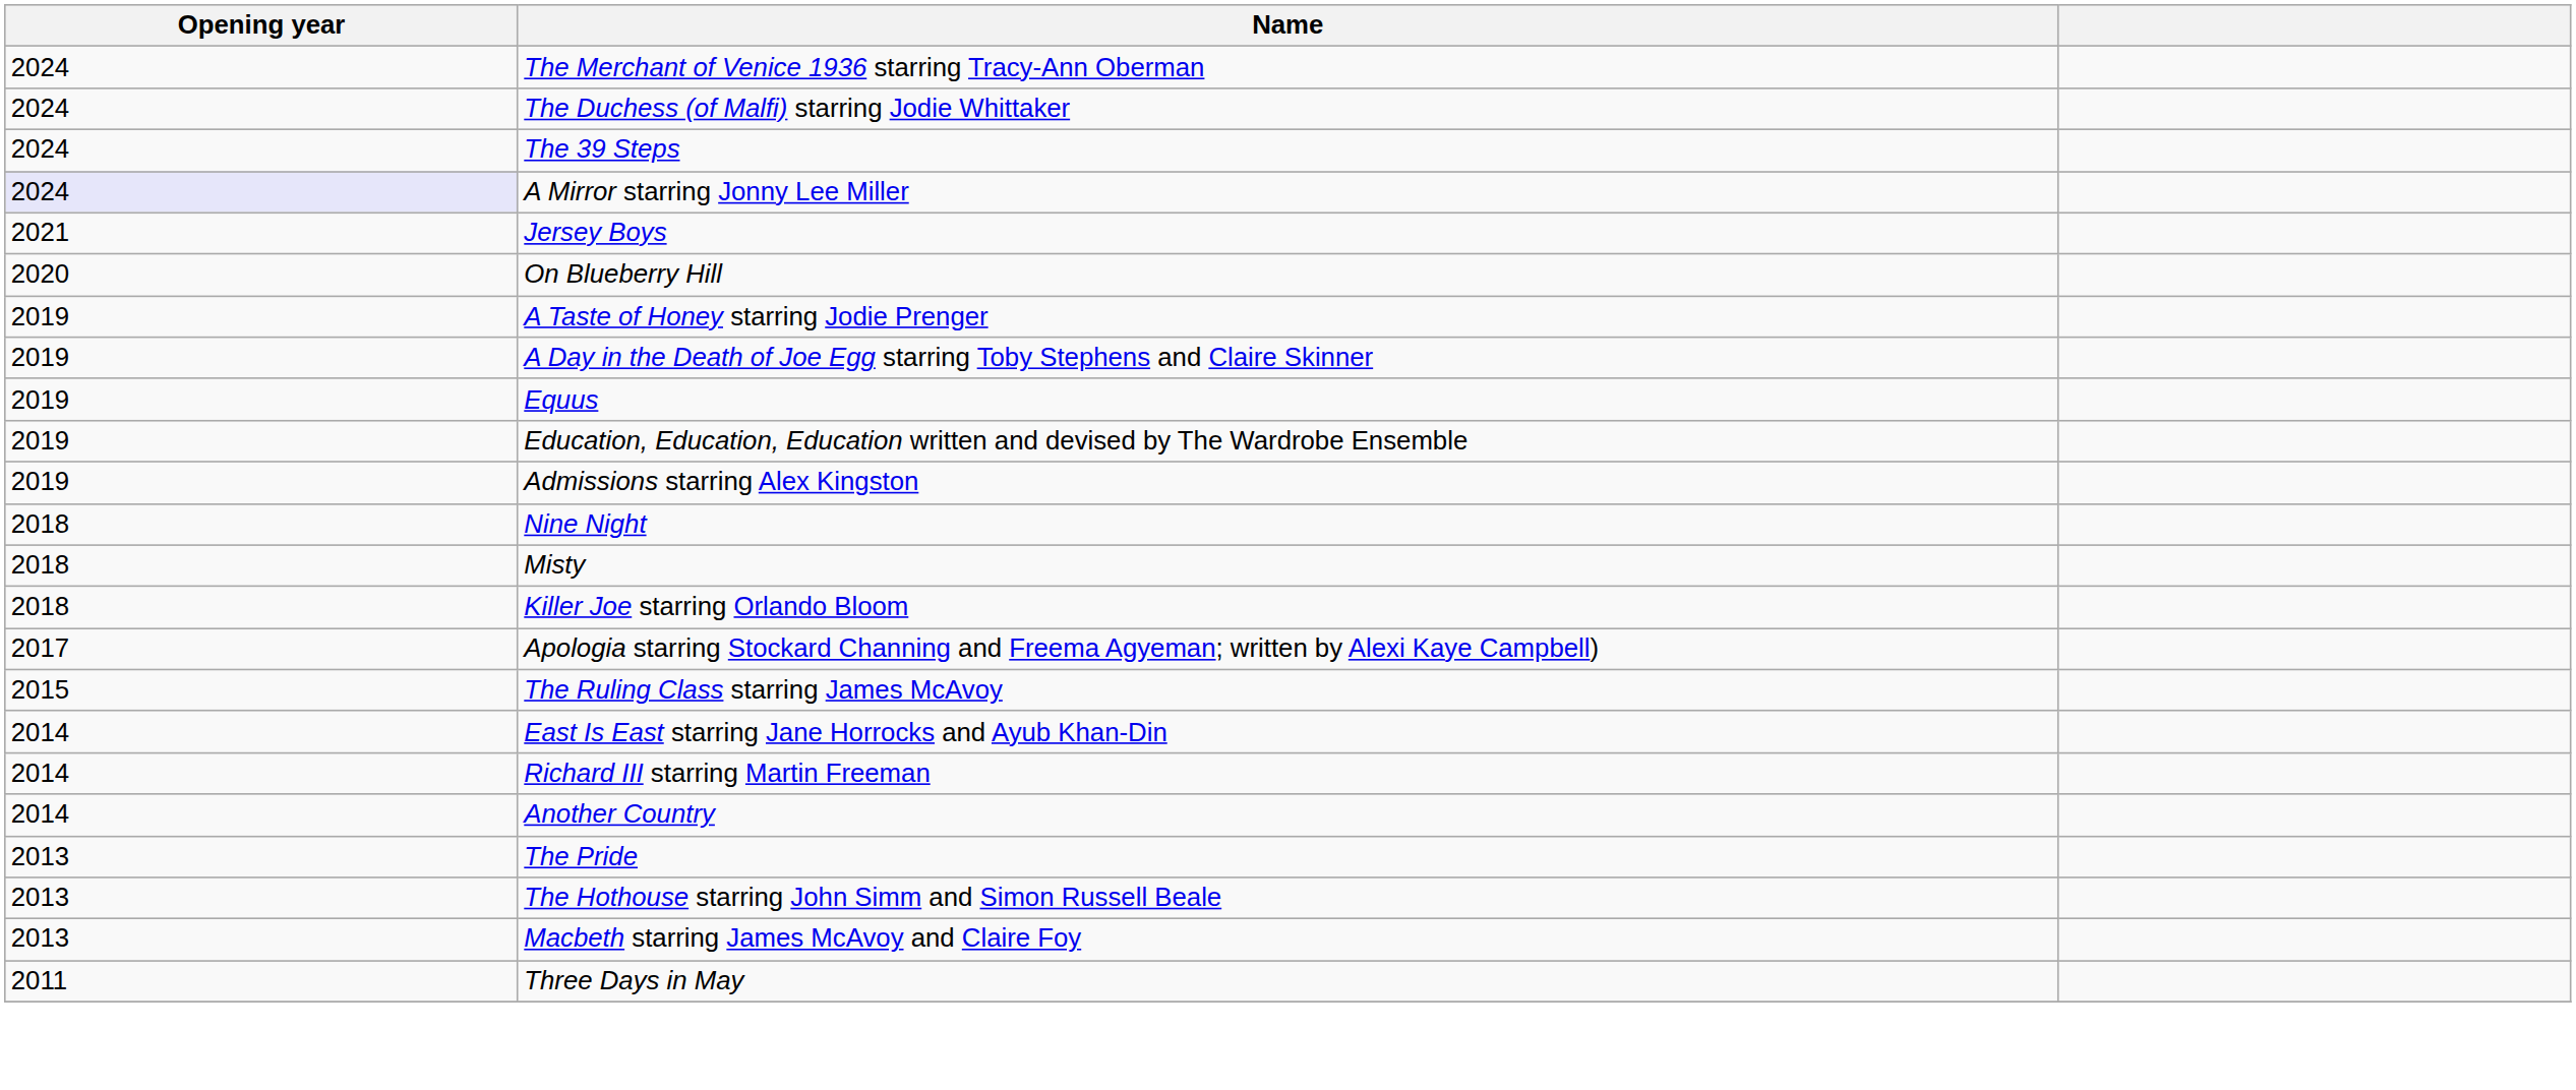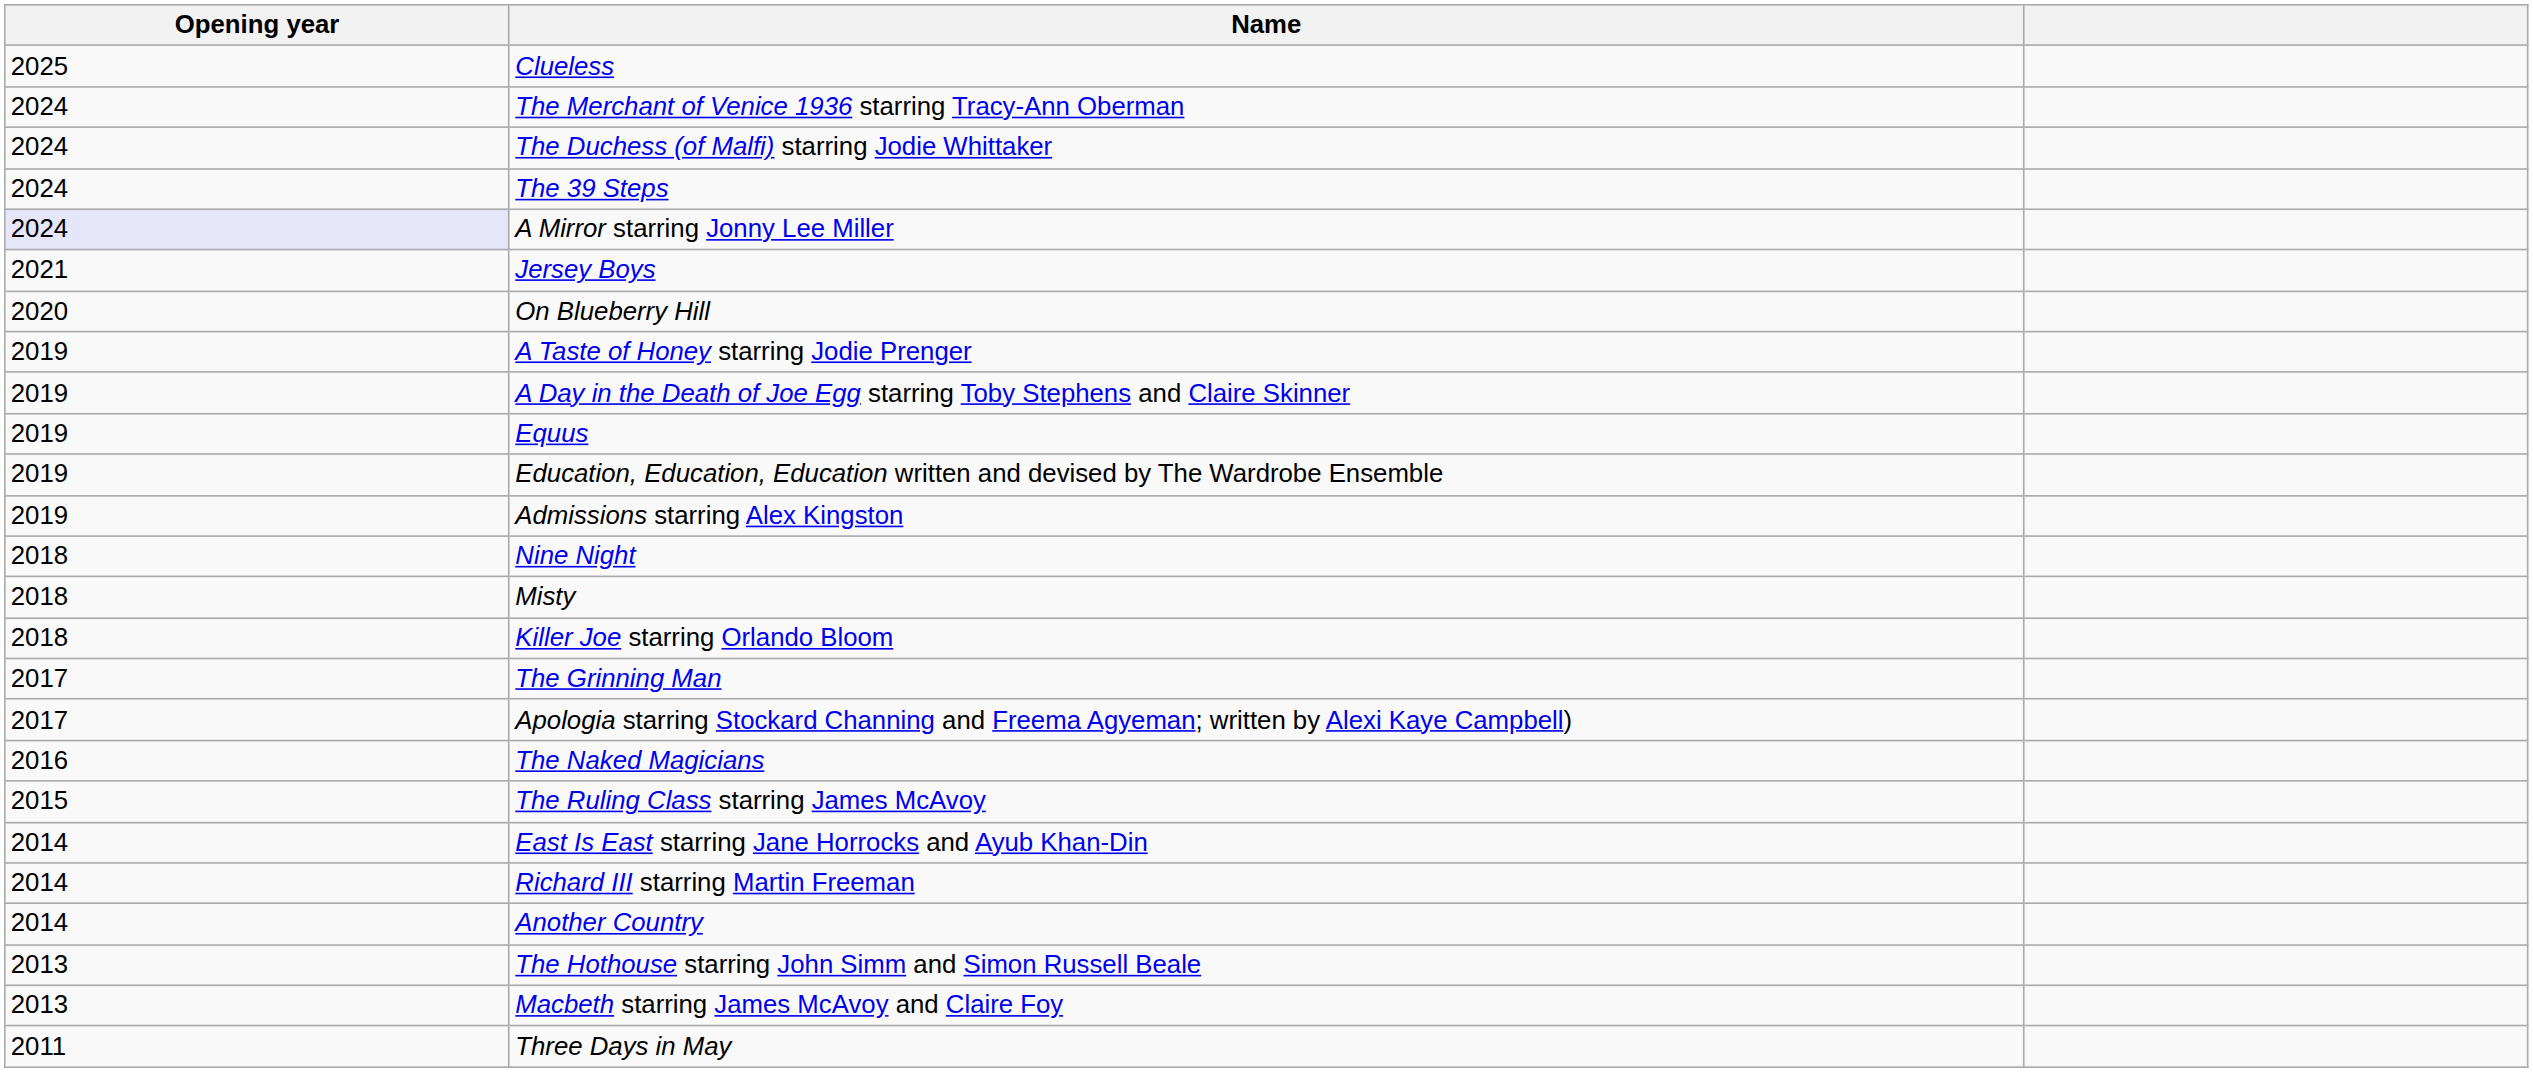 <table class="wikitable sortable collapsible">
 <tr>
 <th width=10% scope="col">Opening year</th>
 <th width=30% scope="col">Name</th>
 <th width=10% scope="col"></th>
+</tr>
+<tr>
+<td>2025</td>
+<td><em><a href='#'>Clueless</a></em></td>
+<td></td>
 </tr>
 <tr>
 <td>2024</td>
 <td><em><a href='#'>The Merchant of Venice 1936</a></em> starring <a href='#'>Tracy-Ann Oberman</a></td>
 <td></td>
 </tr>
 <tr>
 <td>2024</td>
 <td><em><a href='#'>The Duchess (of Malfi)</a></em> starring <a href='#'>Jodie Whittaker</a></td>
 <td></td>
 </tr>
 <tr>
 <td>2024</td>
 <td><em><a href='#'>The 39 Steps</a></em></td>
 <td></td>
 </tr>
 <tr>
 <td style="background: lavender;">2024</td>
 <td><em>A Mirror</em> starring <a href='#'>Jonny Lee Miller</a></td>
 <td></td>
 </tr>
 <tr>
 <td>2021</td>
 <td><em><a href='#'>Jersey Boys</a></em></td>
 <td></td>
 </tr>
 <tr>
 <td>2020</td>
 <td><em>On Blueberry Hill</em></td>
 <td></td>
 </tr>
 <tr>
 <td>2019</td>
 <td><em><a href='#'>A Taste of Honey</a></em> starring <a href='#'>Jodie Prenger</a></td>
 <td></td>
 </tr>
 <tr>
 <td>2019</td>
 <td><em><a href='#'>A Day in the Death of Joe Egg</a></em> starring <a href='#'>Toby Stephens</a> and <a href='#'>Claire Skinner</a></td>
 <td></td>
 </tr>
 <tr>
 <td>2019</td>
 <td><em><a href='#'>Equus</a></em></td>
 <td></td>
 </tr>
 <tr>
 <td>2019</td>
 <td><em>Education, Education, Education</em> written and devised by The Wardrobe Ensemble</td>
 <td></td>
 </tr>
 <tr>
 <td>2019</td>
 <td><em>Admissions</em> starring <a href='#'>Alex Kingston</a></td>
 <td></td>
 </tr>
 <tr>
 <td>2018</td>
 <td><em><a href='#'>Nine Night</a></em></td>
 <td></td>
 </tr>
 <tr>
 <td>2018</td>
 <td><em>Misty</em></td>
 <td></td>
 </tr>
 <tr>
 <td>2018</td>
 <td><em><a href='#'>Killer Joe</a></em> starring <a href='#'>Orlando Bloom</a></td>
 <td></td>
 </tr>
 <tr>
 <td>2017</td>
+<td><em><a href='#'>The Grinning Man</a></em></td>
+<td></td>
+</tr>
+<tr>
+<td>2017</td>
 <td><em>Apologia</em> starring <a href='#'>Stockard Channing</a> and <a href='#'>Freema Agyeman</a>; written by <a href='#'>Alexi Kaye Campbell</a>)</td>
+<td></td>
+</tr>
+<tr>
+<td>2016</td>
+<td><em><a href='#'>The Naked Magicians</a></em></td>
 <td></td>
 </tr>
 <tr>
 <td>2015</td>
 <td><em><a href='#'>The Ruling Class</a></em> starring <a href='#'>James McAvoy</a></td>
 <td></td>
 </tr>
 <tr>
 <td>2014</td>
 <td><em><a href='#'>East Is East</a></em> starring <a href='#'>Jane Horrocks</a> and <a href='#'>Ayub Khan-Din</a></td>
 <td></td>
 </tr>
 <tr>
 <td>2014</td>
 <td><em><a href='#'>Richard III</a></em> starring <a href='#'>Martin Freeman</a></td>
 <td></td>
 </tr>
 <tr>
 <td>2014</td>
 <td><em><a href='#'>Another Country</a></em></td>
 <td></td>
 </tr>
 <tr>
 <td>2013</td>
-<td><em><a href='#'>The Pride</a></em></td>
-<td></td>
-</tr>
-<tr>
-<td>2013</td>
 <td><em><a href='#'>The Hothouse</a></em> starring <a href='#'>John Simm</a> and <a href='#'>Simon Russell Beale</a></td>
 <td></td>
 </tr>
 <tr>
 <td>2013</td>
 <td><em><a href='#'>Macbeth</a></em> starring <a href='#'>James McAvoy</a> and <a href='#'>Claire Foy</a></td>
 <td></td>
 </tr>
 <tr>
 <td>2011</td>
 <td><em>Three Days in May</em></td>
 <td></td>
 </tr>
 <tr>
 </tr>
 </table>
